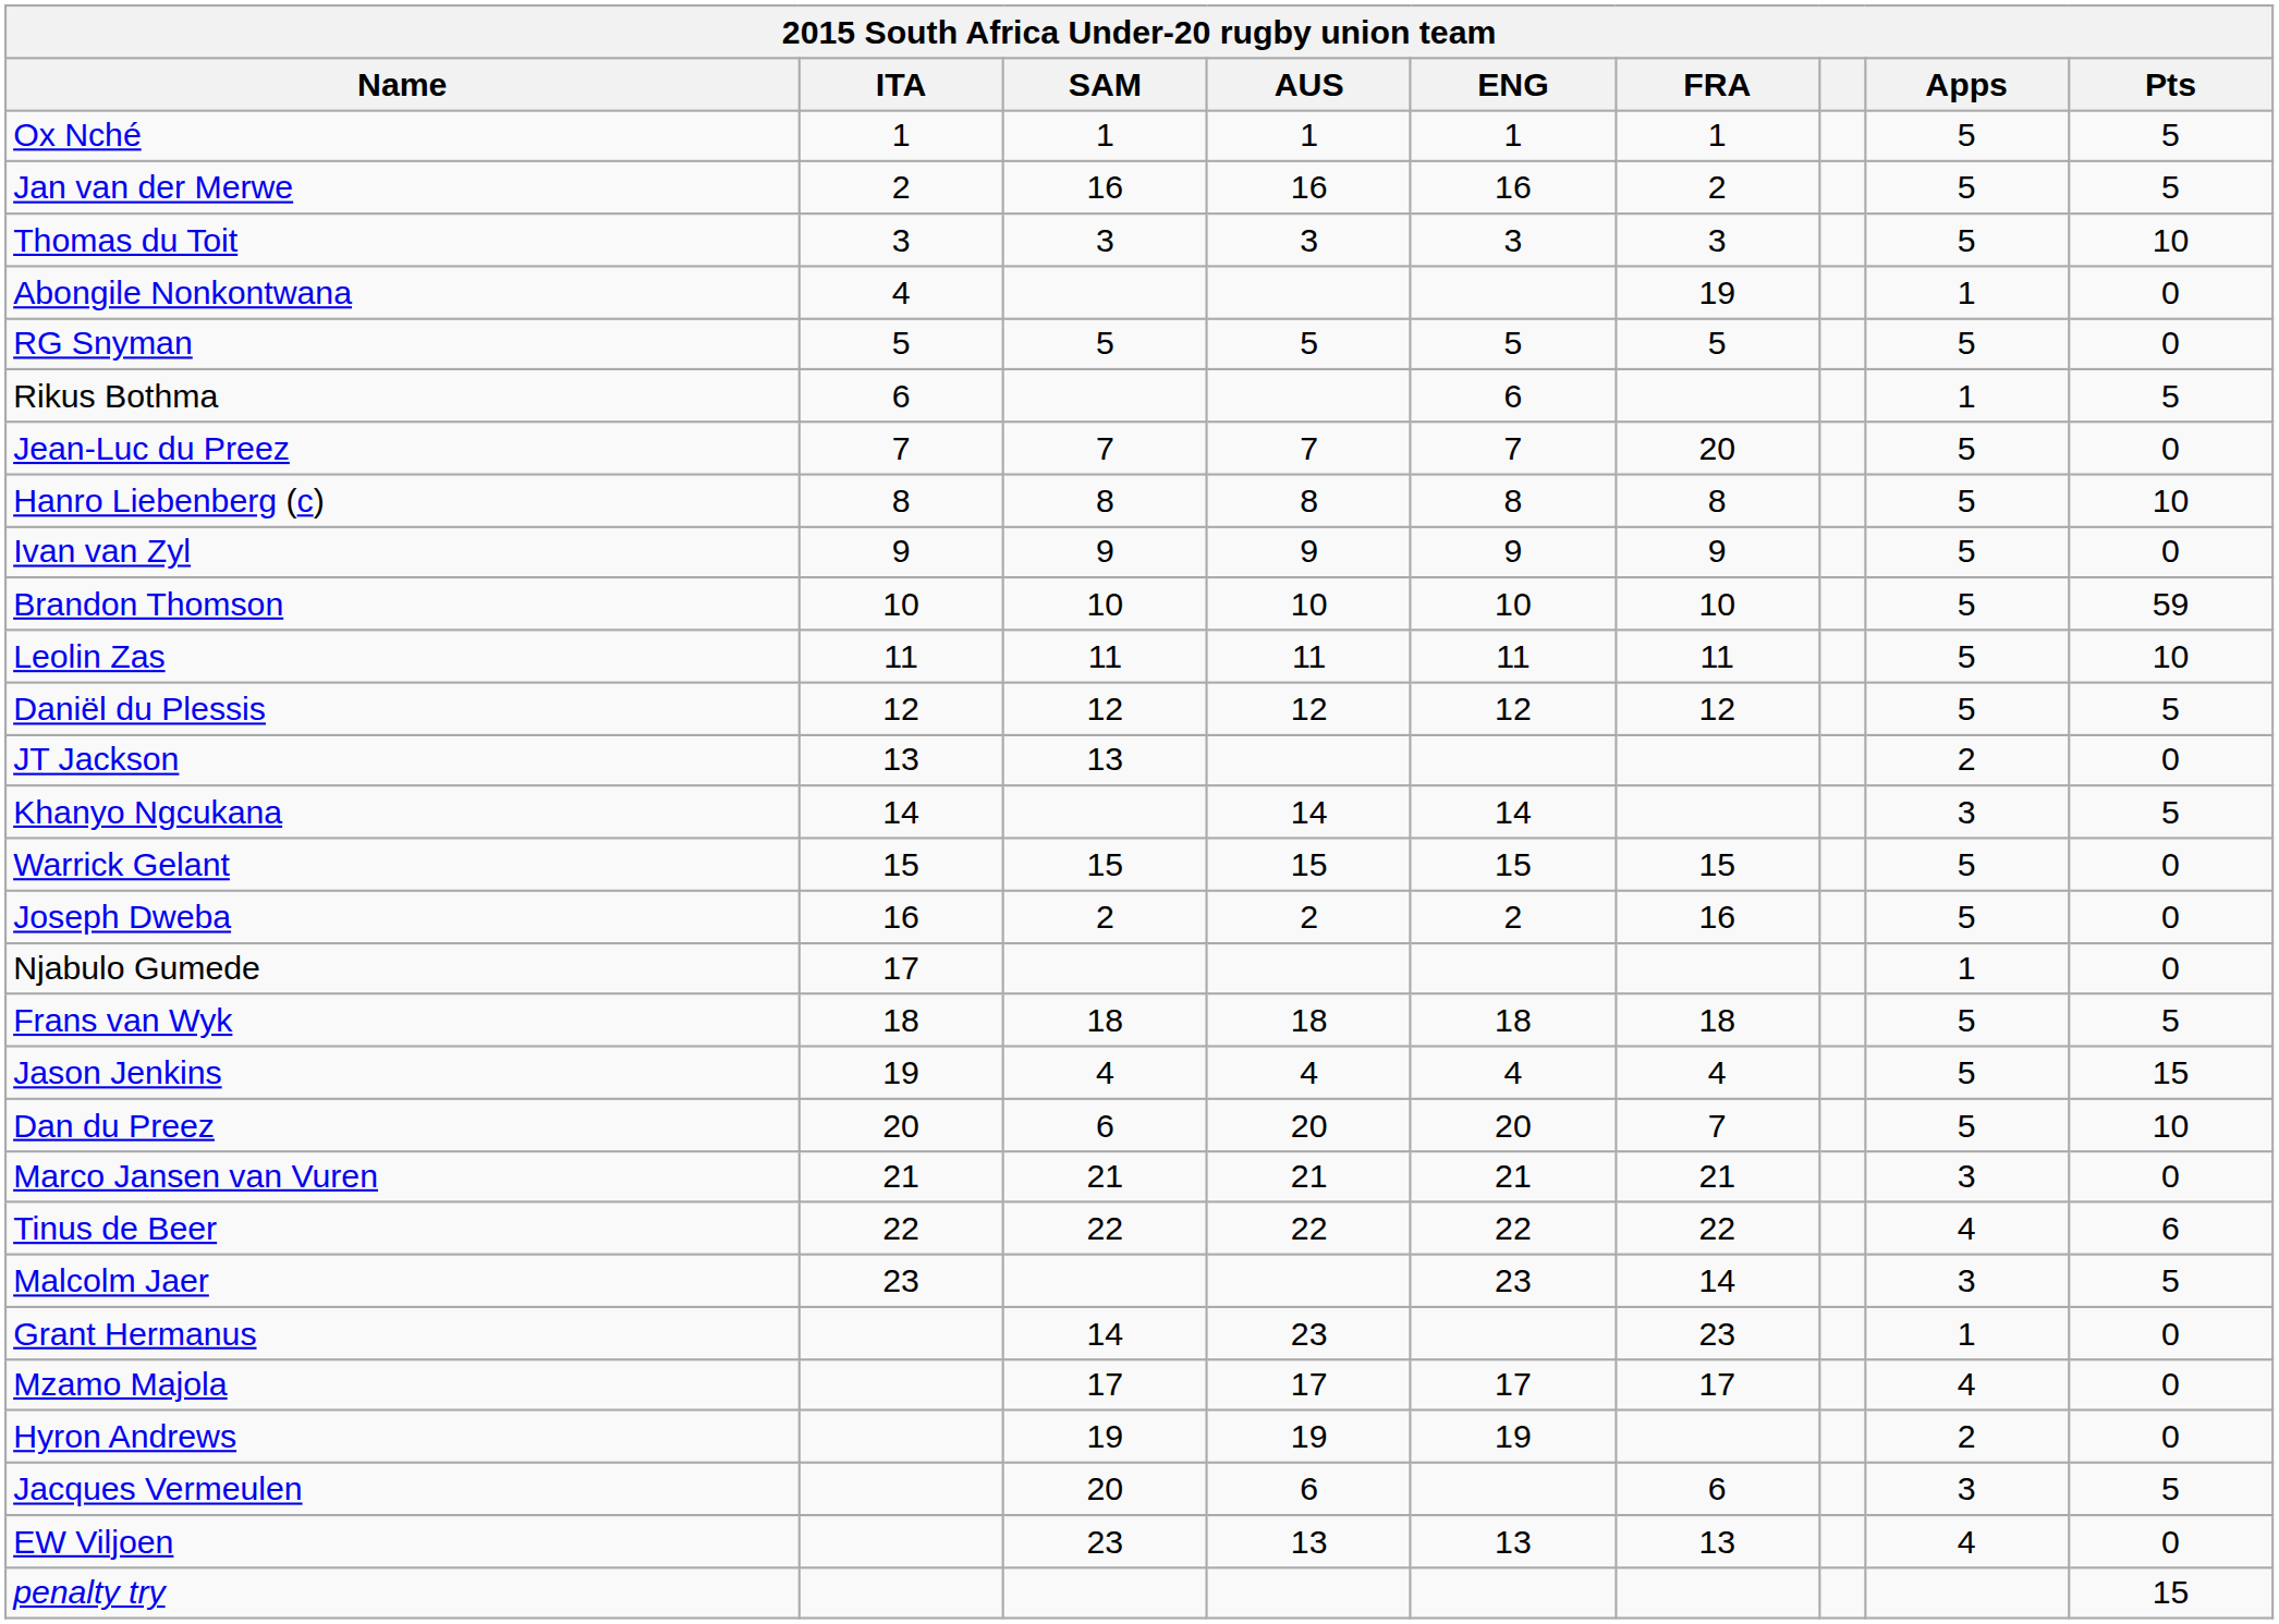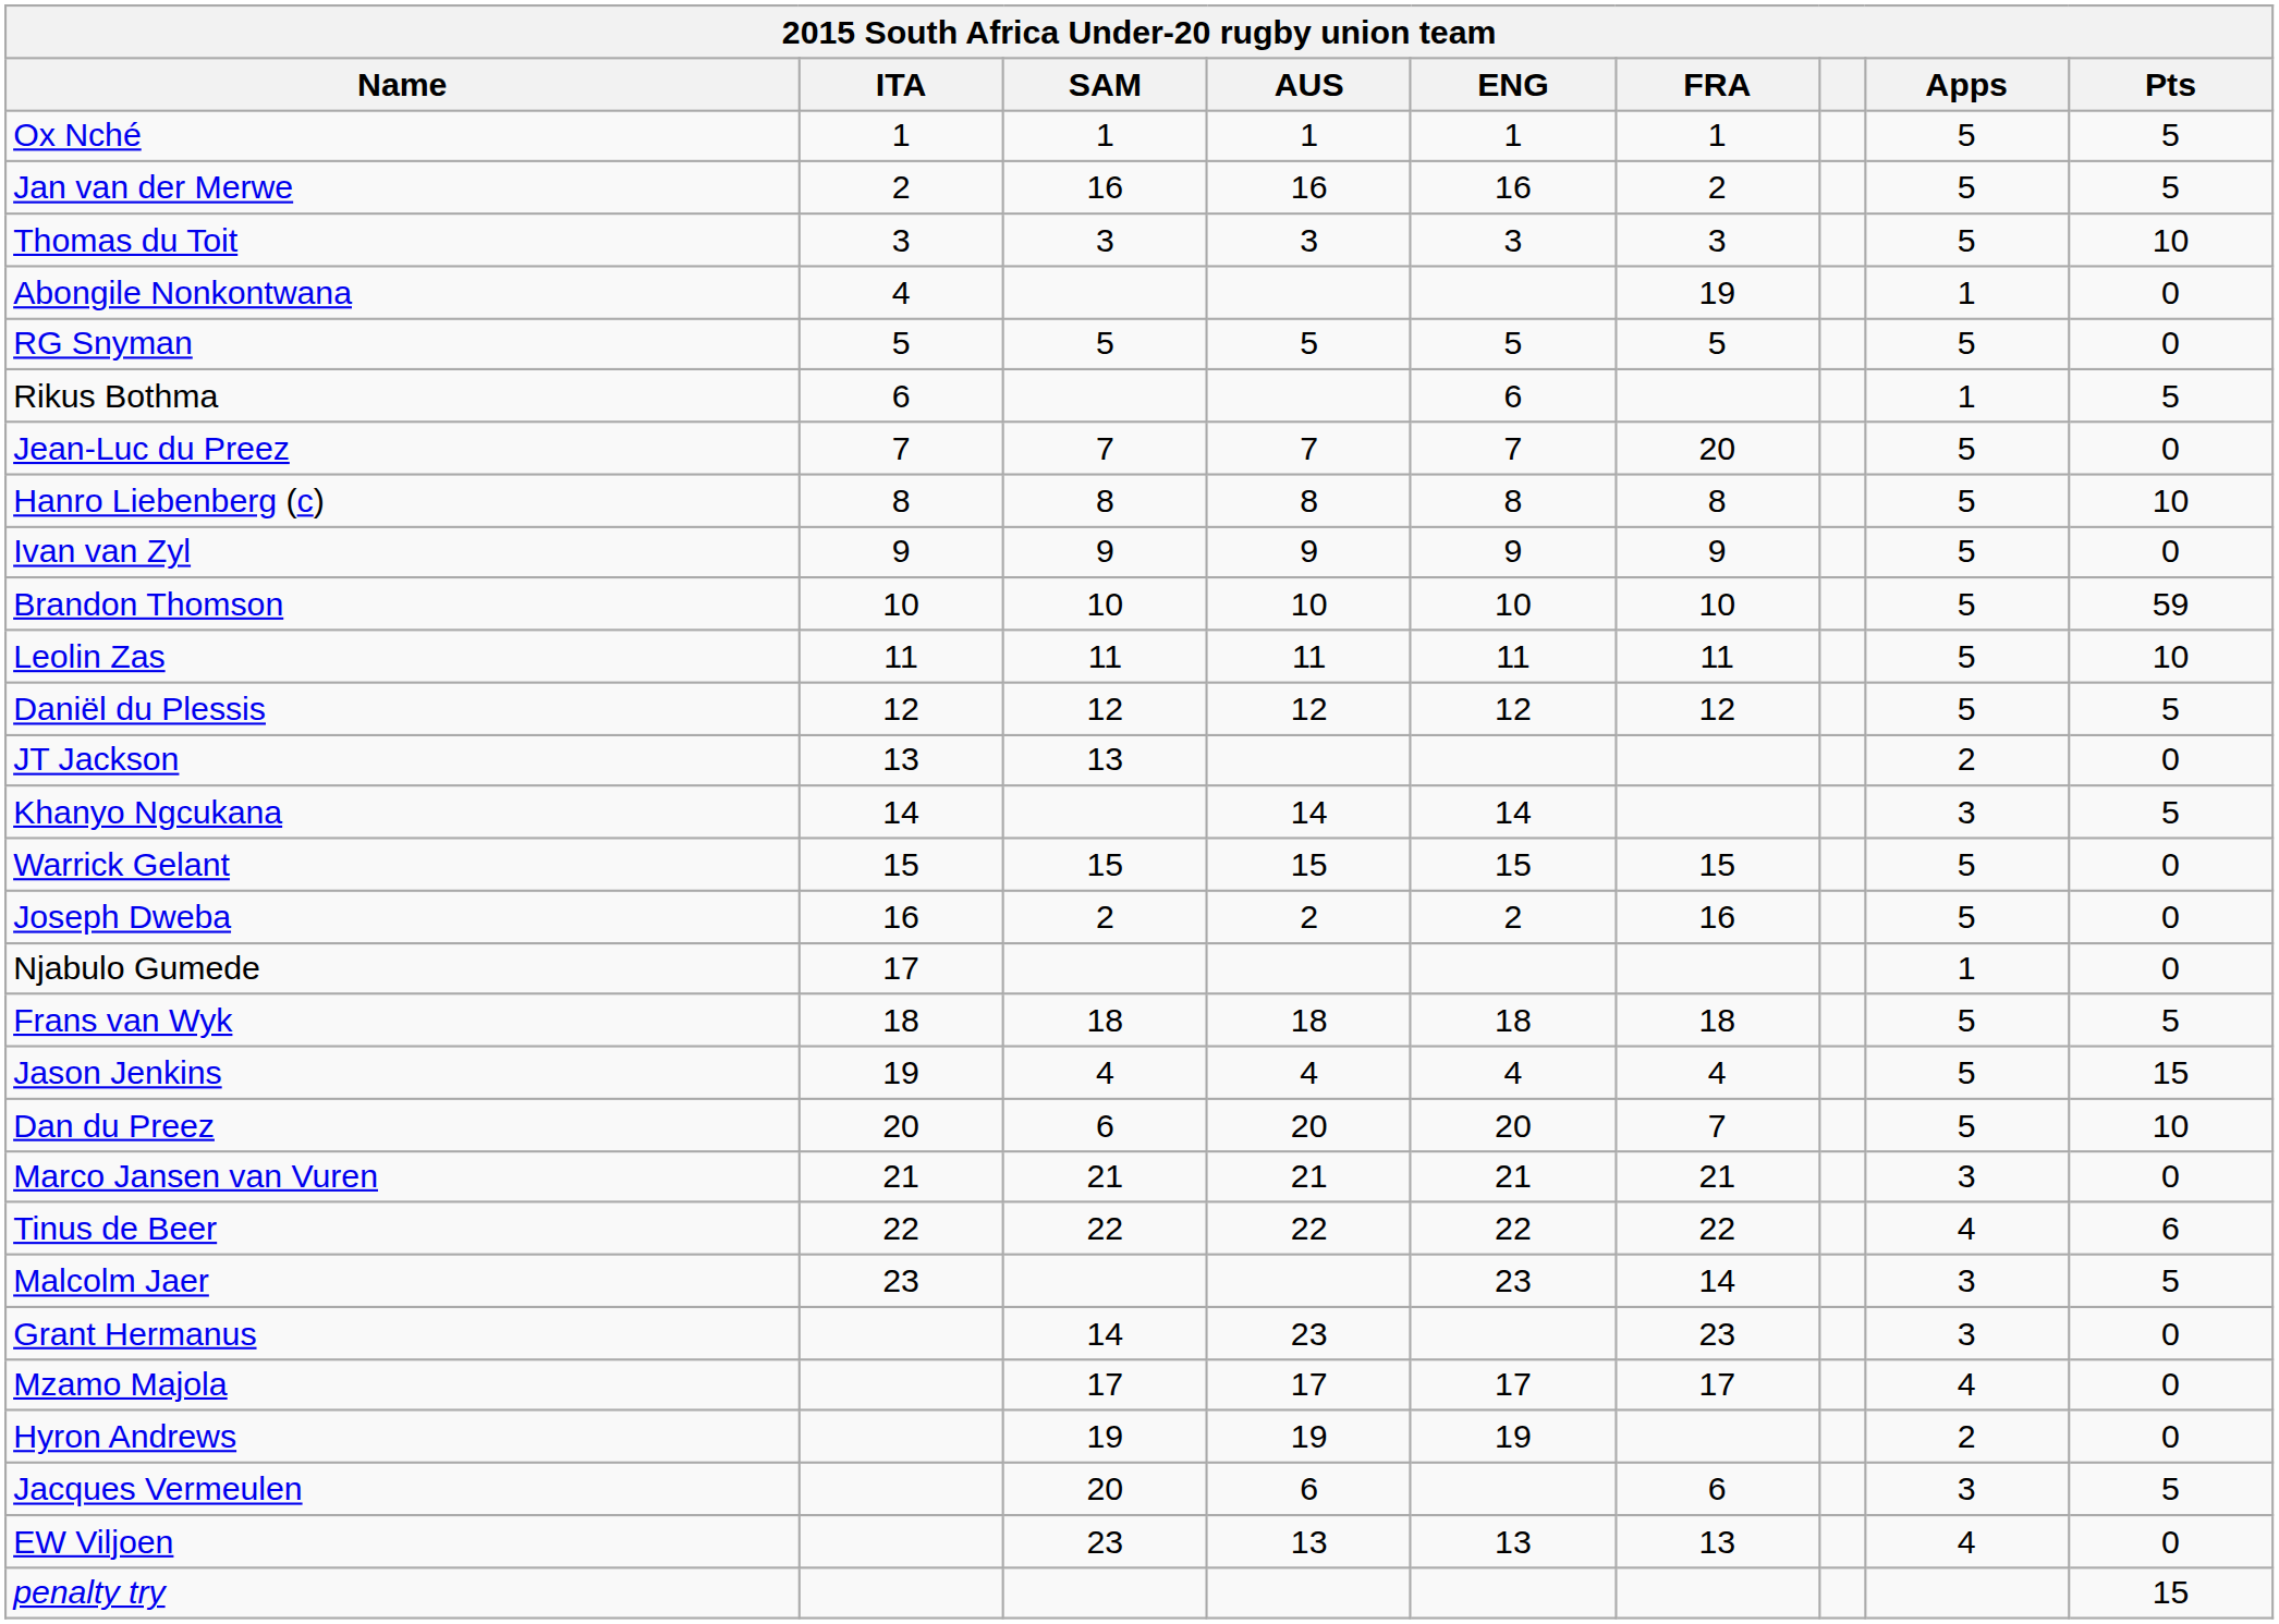 <table class="wikitable collapsible collapsed" style="text-align:center; font-size:90%; width:50%">
 <tr>
 <th colspan="100%">2015 South Africa Under-20 rugby union team</th>
 </tr>
 <tr>
 <th style="width:35%;">Name</th>
 <th style="width:9%;">ITA</th>
 <th style="width:9%;">SAM</th>
 <th style="width:9%;">AUS</th>
 <th style="width:9%;">ENG</th>
 <th style="width:9%;">FRA</th>
 <th style="width:2%;"></th>
 <th style="width:9%;">Apps</th>
 <th style="width:9%;">Pts</th>
 </tr>
 <tr>
 <td style="text-align:left;"><a href='#'>Ox Nché</a></td>
 <td>1</td>
 <td>1</td>
 <td>1</td>
 <td>1</td>
 <td>1</td>
 <td></td>
 <td>5</td>
 <td>5</td>
 </tr>
 <tr>
 <td style="text-align:left;"><a href='#'>Jan van der Merwe</a></td>
 <td>2</td>
 <td>16 </td>
 <td>16 </td>
 <td>16 </td>
 <td>2</td>
 <td></td>
 <td>5</td>
 <td>5</td>
 </tr>
 <tr>
 <td style="text-align:left;"><a href='#'>Thomas du Toit</a></td>
 <td>3</td>
 <td>3</td>
 <td>3</td>
 <td>3</td>
 <td>3</td>
 <td></td>
 <td>5</td>
 <td>10</td>
 </tr>
 <tr>
 <td style="text-align:left;"><a href='#'>Abongile Nonkontwana</a></td>
 <td>4</td>
 <td></td>
 <td></td>
 <td></td>
 <td>19</td>
 <td></td>
 <td>1</td>
 <td>0</td>
 </tr>
 <tr>
 <td style="text-align:left;"><a href='#'>RG Snyman</a></td>
 <td>5</td>
 <td>5</td>
 <td>5</td>
 <td>5</td>
 <td>5</td>
 <td></td>
 <td>5</td>
 <td>0</td>
 </tr>
 <tr>
 <td style="text-align:left;">Rikus Bothma</td>
 <td>6</td>
 <td></td>
 <td></td>
 <td>6</td>
 <td></td>
 <td></td>
 <td>1</td>
 <td>5</td>
 </tr>
 <tr>
 <td style="text-align:left;"><a href='#'>Jean-Luc du Preez</a></td>
 <td>7</td>
 <td>7</td>
 <td>7</td>
 <td>7</td>
 <td>20 </td>
 <td></td>
 <td>5</td>
 <td>0</td>
 </tr>
 <tr>
 <td style="text-align:left;"><a href='#'>Hanro Liebenberg</a> (<a href='#'>c</a>)</td>
 <td>8</td>
 <td>8</td>
 <td>8</td>
 <td>8</td>
 <td>8</td>
 <td></td>
 <td>5</td>
 <td>10</td>
 </tr>
 <tr>
 <td style="text-align:left;"><a href='#'>Ivan van Zyl</a></td>
 <td>9</td>
 <td>9</td>
 <td>9</td>
 <td>9</td>
 <td>9</td>
 <td></td>
 <td>5</td>
 <td>0</td>
 </tr>
 <tr>
 <td style="text-align:left;"><a href='#'>Brandon Thomson</a></td>
 <td>10</td>
 <td>10</td>
 <td>10</td>
 <td>10</td>
 <td>10</td>
 <td></td>
 <td>5</td>
 <td>59</td>
 </tr>
 <tr>
 <td style="text-align:left;"><a href='#'>Leolin Zas</a></td>
 <td>11</td>
 <td>11</td>
 <td>11</td>
 <td>11</td>
 <td>11</td>
 <td></td>
 <td>5</td>
 <td>10</td>
 </tr>
 <tr>
 <td style="text-align:left;"><a href='#'>Daniël du Plessis</a></td>
 <td>12</td>
 <td>12</td>
 <td>12</td>
 <td>12</td>
 <td>12</td>
 <td></td>
 <td>5</td>
 <td>5</td>
 </tr>
 <tr>
 <td style="text-align:left;"><a href='#'>JT Jackson</a></td>
 <td>13</td>
 <td>13</td>
 <td></td>
 <td></td>
 <td></td>
 <td></td>
 <td>2</td>
 <td>0</td>
 </tr>
 <tr>
 <td style="text-align:left;"><a href='#'>Khanyo Ngcukana</a></td>
 <td>14</td>
 <td></td>
 <td>14</td>
 <td>14</td>
 <td></td>
 <td></td>
 <td>3</td>
 <td>5</td>
 </tr>
 <tr>
 <td style="text-align:left;"><a href='#'>Warrick Gelant</a></td>
 <td>15</td>
 <td>15</td>
 <td>15</td>
 <td>15</td>
 <td>15</td>
 <td></td>
 <td>5</td>
 <td>0</td>
 </tr>
 <tr>
 <td style="text-align:left;"><a href='#'>Joseph Dweba</a></td>
 <td>16</td>
 <td>2</td>
 <td>2</td>
 <td>2</td>
 <td>16 </td>
 <td></td>
 <td>5</td>
 <td>0</td>
 </tr>
 <tr>
 <td style="text-align:left;">Njabulo Gumede</td>
 <td>17 </td>
 <td></td>
 <td></td>
 <td></td>
 <td></td>
 <td></td>
 <td>1</td>
 <td>0</td>
 </tr>
 <tr>
 <td style="text-align:left;"><a href='#'>Frans van Wyk</a></td>
 <td>18 </td>
 <td>18 </td>
 <td>18 </td>
 <td>18 </td>
 <td>18 </td>
 <td></td>
 <td>5</td>
 <td>5</td>
 </tr>
 <tr>
 <td style="text-align:left;"><a href='#'>Jason Jenkins</a></td>
 <td>19 </td>
 <td>4</td>
 <td>4</td>
 <td>4</td>
 <td>4</td>
 <td></td>
 <td>5</td>
 <td>15</td>
 </tr>
 <tr>
 <td style="text-align:left;"><a href='#'>Dan du Preez</a></td>
 <td>20 </td>
 <td>6</td>
 <td>20 </td>
 <td>20 </td>
 <td>7</td>
 <td></td>
 <td>5</td>
 <td>10</td>
 </tr>
 <tr>
 <td style="text-align:left;"><a href='#'>Marco Jansen van Vuren</a></td>
 <td>21 </td>
 <td>21 </td>
 <td>21 </td>
 <td>21</td>
 <td>21</td>
 <td></td>
 <td>3</td>
 <td>0</td>
 </tr>
 <tr>
 <td style="text-align:left;"><a href='#'>Tinus de Beer</a></td>
 <td>22 </td>
 <td>22 </td>
 <td>22 </td>
 <td>22</td>
 <td>22 </td>
 <td></td>
 <td>4</td>
 <td>6</td>
 </tr>
 <tr>
 <td style="text-align:left;"><a href='#'>Malcolm Jaer</a></td>
 <td>23 </td>
 <td></td>
 <td></td>
 <td>23 </td>
 <td>14</td>
 <td></td>
 <td>3</td>
 <td>5</td>
 </tr>
 <tr>
 <td style="text-align:left;"><a href='#'>Grant Hermanus</a></td>
 <td></td>
 <td>14</td>
 <td>23 </td>
 <td></td>
 <td>23 </td>
 <td></td>
-<td>1</td>
+<td>3</td>
 <td>0</td>
 </tr>
 <tr>
 <td style="text-align:left;"><a href='#'>Mzamo Majola</a></td>
 <td></td>
 <td>17 </td>
 <td>17 </td>
 <td>17 </td>
 <td>17 </td>
 <td></td>
 <td>4</td>
 <td>0</td>
 </tr>
 <tr>
 <td style="text-align:left;"><a href='#'>Hyron Andrews</a></td>
 <td></td>
 <td>19 </td>
 <td>19 </td>
 <td>19</td>
 <td></td>
 <td></td>
 <td>2</td>
 <td>0</td>
 </tr>
 <tr>
 <td style="text-align:left;"><a href='#'>Jacques Vermeulen</a></td>
 <td></td>
 <td>20 </td>
 <td>6</td>
 <td></td>
 <td>6</td>
 <td></td>
 <td>3</td>
 <td>5</td>
 </tr>
 <tr>
 <td style="text-align:left;"><a href='#'>EW Viljoen</a></td>
 <td></td>
 <td>23 </td>
 <td>13</td>
 <td>13</td>
 <td>13</td>
 <td></td>
 <td>4</td>
 <td>0</td>
 </tr>
 <tr>
 <td style="text-align:left;"><em><a href='#'>penalty try</a></em></td>
 <td></td>
 <td></td>
 <td></td>
 <td></td>
 <td></td>
 <td></td>
 <td></td>
 <td>15</td>
 </tr>
 </table>
